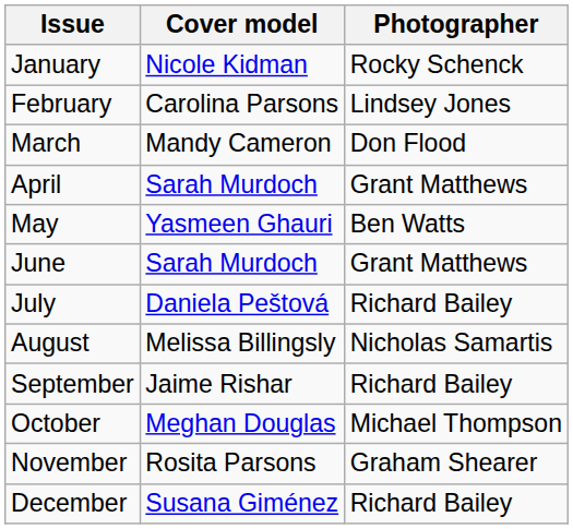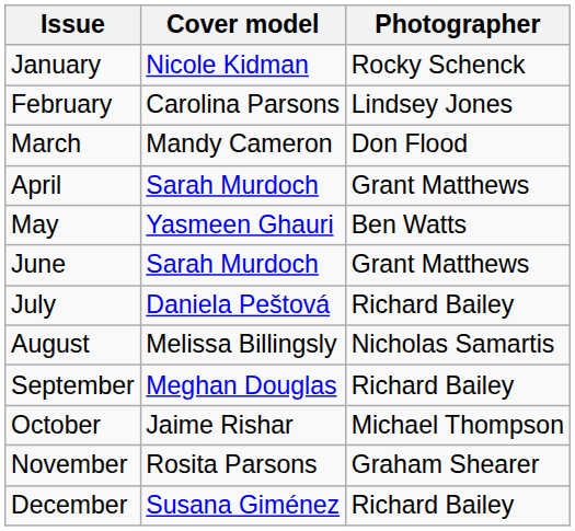 <table class="wikitable">
 <tr>
 <th>Issue</th>
 <th>Cover model</th>
 <th>Photographer</th>
 </tr>
 <tr>
 <td>January</td>
 <td><a href='#'>Nicole Kidman</a></td>
 <td>Rocky Schenck</td>
 </tr>
 <tr>
 <td>February</td>
 <td>Carolina Parsons</td>
 <td>Lindsey Jones</td>
 </tr>
 <tr>
 <td>March</td>
 <td>Mandy Cameron</td>
 <td>Don Flood</td>
 </tr>
 <tr>
 <td>April</td>
 <td><a href='#'>Sarah Murdoch</a></td>
 <td>Grant Matthews</td>
 </tr>
 <tr>
 <td>May</td>
 <td><a href='#'>Yasmeen Ghauri</a></td>
 <td>Ben Watts</td>
 </tr>
 <tr>
 <td>June</td>
 <td><a href='#'>Sarah Murdoch</a></td>
 <td>Grant Matthews</td>
 </tr>
 <tr>
 <td>July</td>
 <td><a href='#'>Daniela Peštová</a></td>
 <td>Richard Bailey</td>
 </tr>
 <tr>
 <td>August</td>
 <td>Melissa Billingsly</td>
 <td>Nicholas Samartis</td>
 </tr>
 <tr>
 <td>September</td>
-<td>Jaime Rishar</td>
+<td><a href='#'>Meghan Douglas</a></td>
 <td>Richard Bailey</td>
 </tr>
 <tr>
 <td>October</td>
-<td><a href='#'>Meghan Douglas</a></td>
+<td>Jaime Rishar</td>
 <td>Michael Thompson</td>
 </tr>
 <tr>
 <td>November</td>
 <td>Rosita Parsons</td>
 <td>Graham Shearer</td>
 </tr>
 <tr>
 <td>December</td>
 <td><a href='#'>Susana Giménez</a></td>
 <td>Richard Bailey</td>
 </tr>
 </table>
